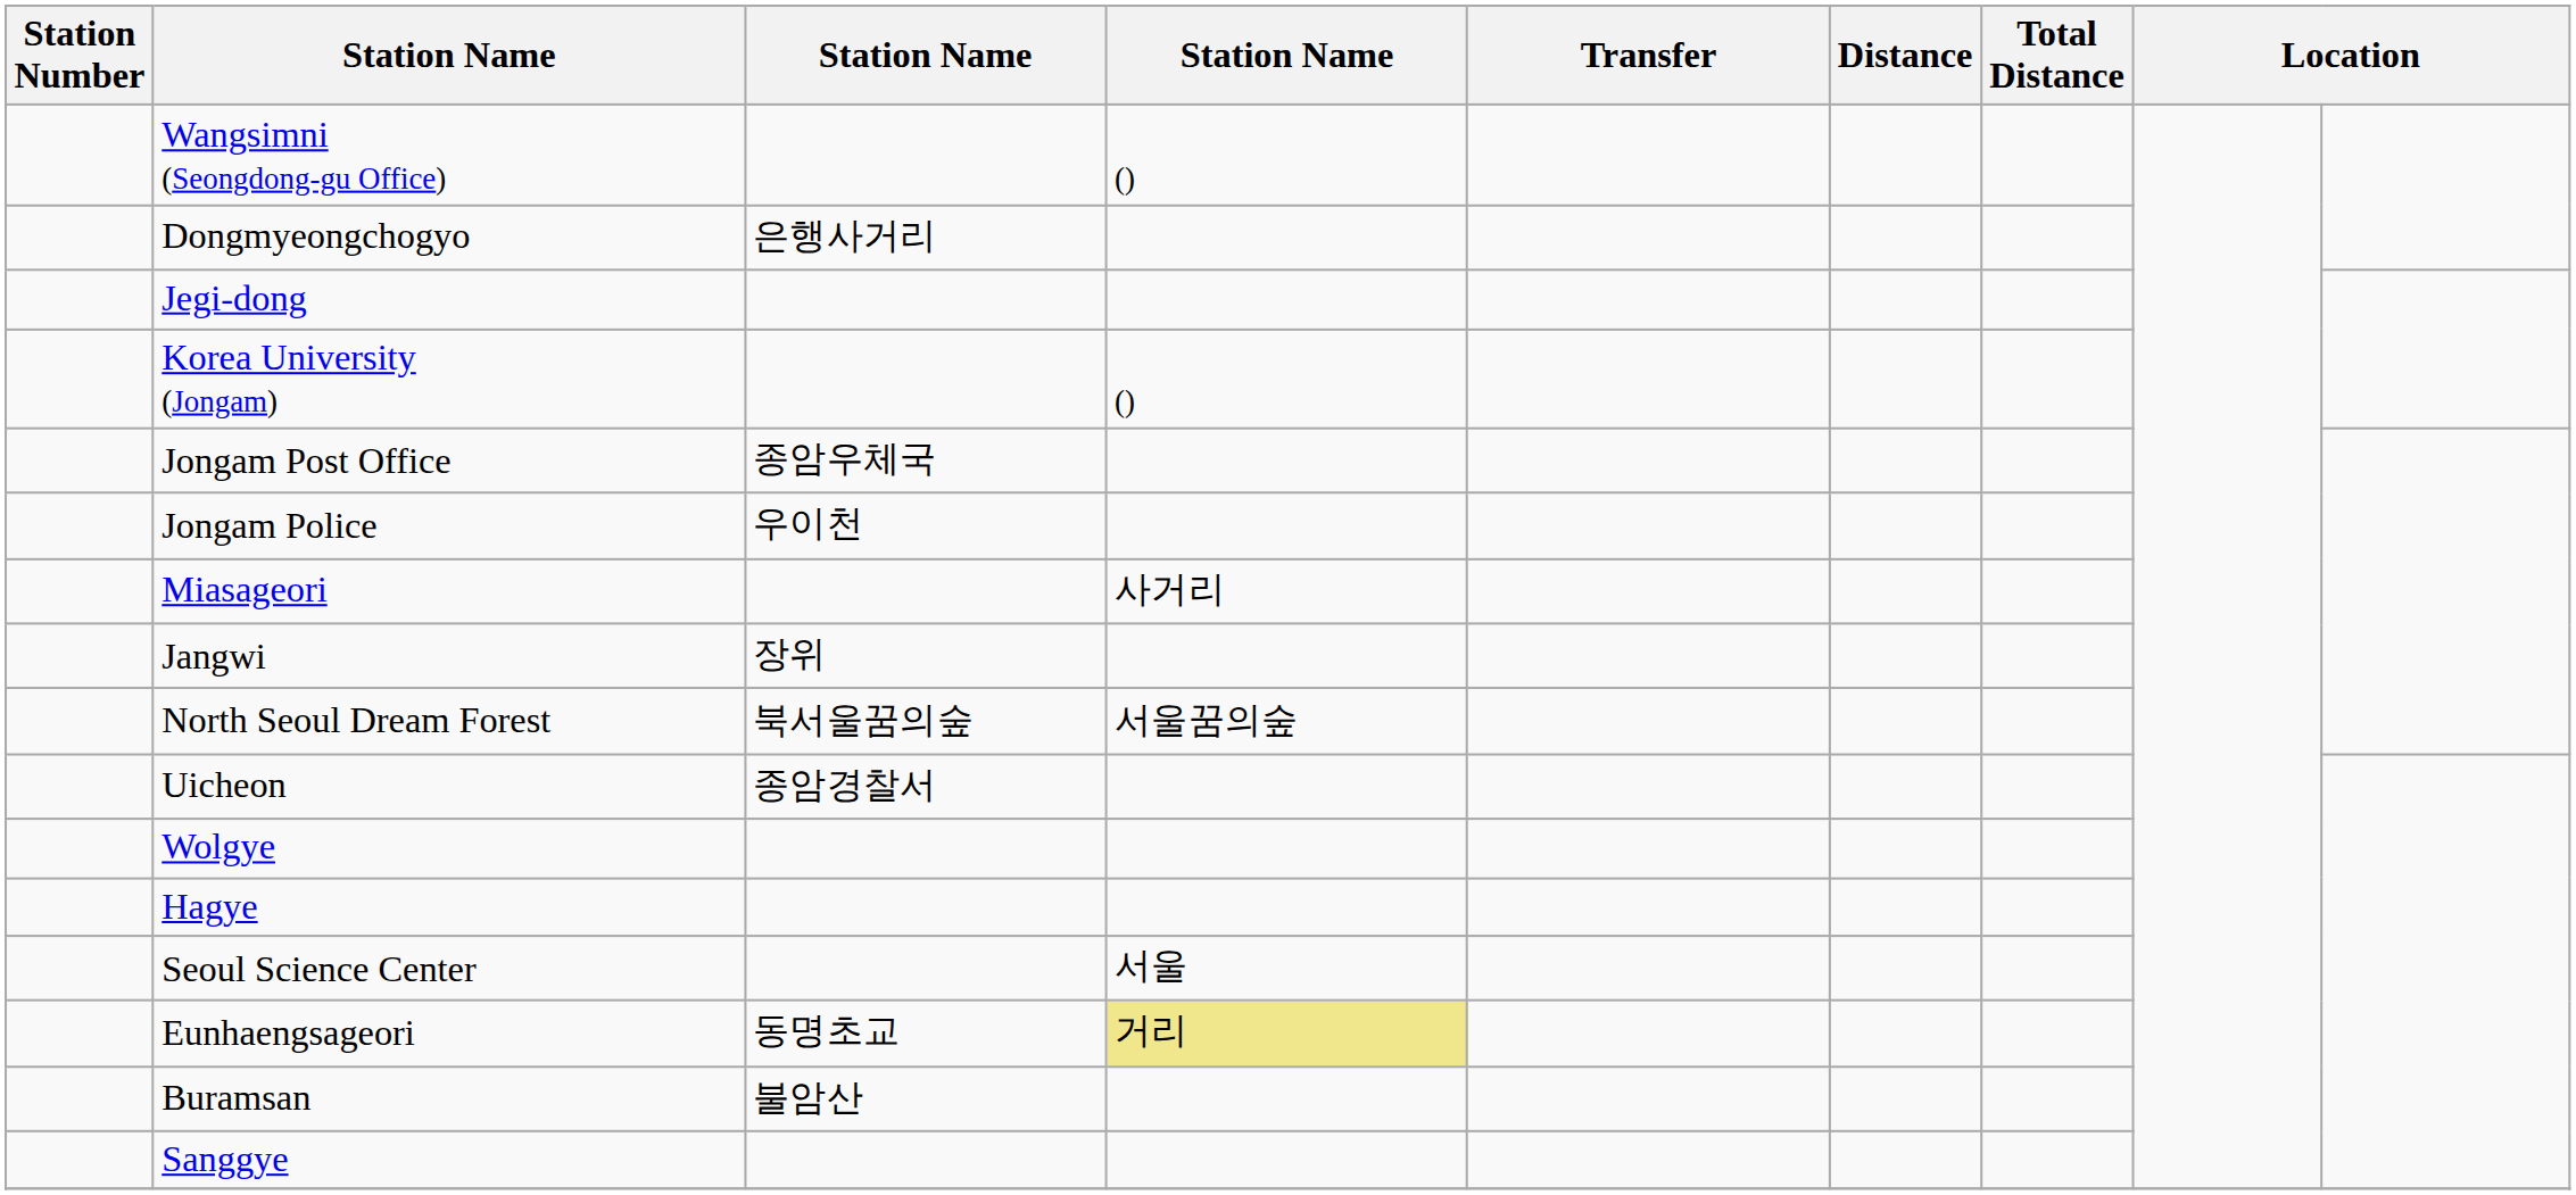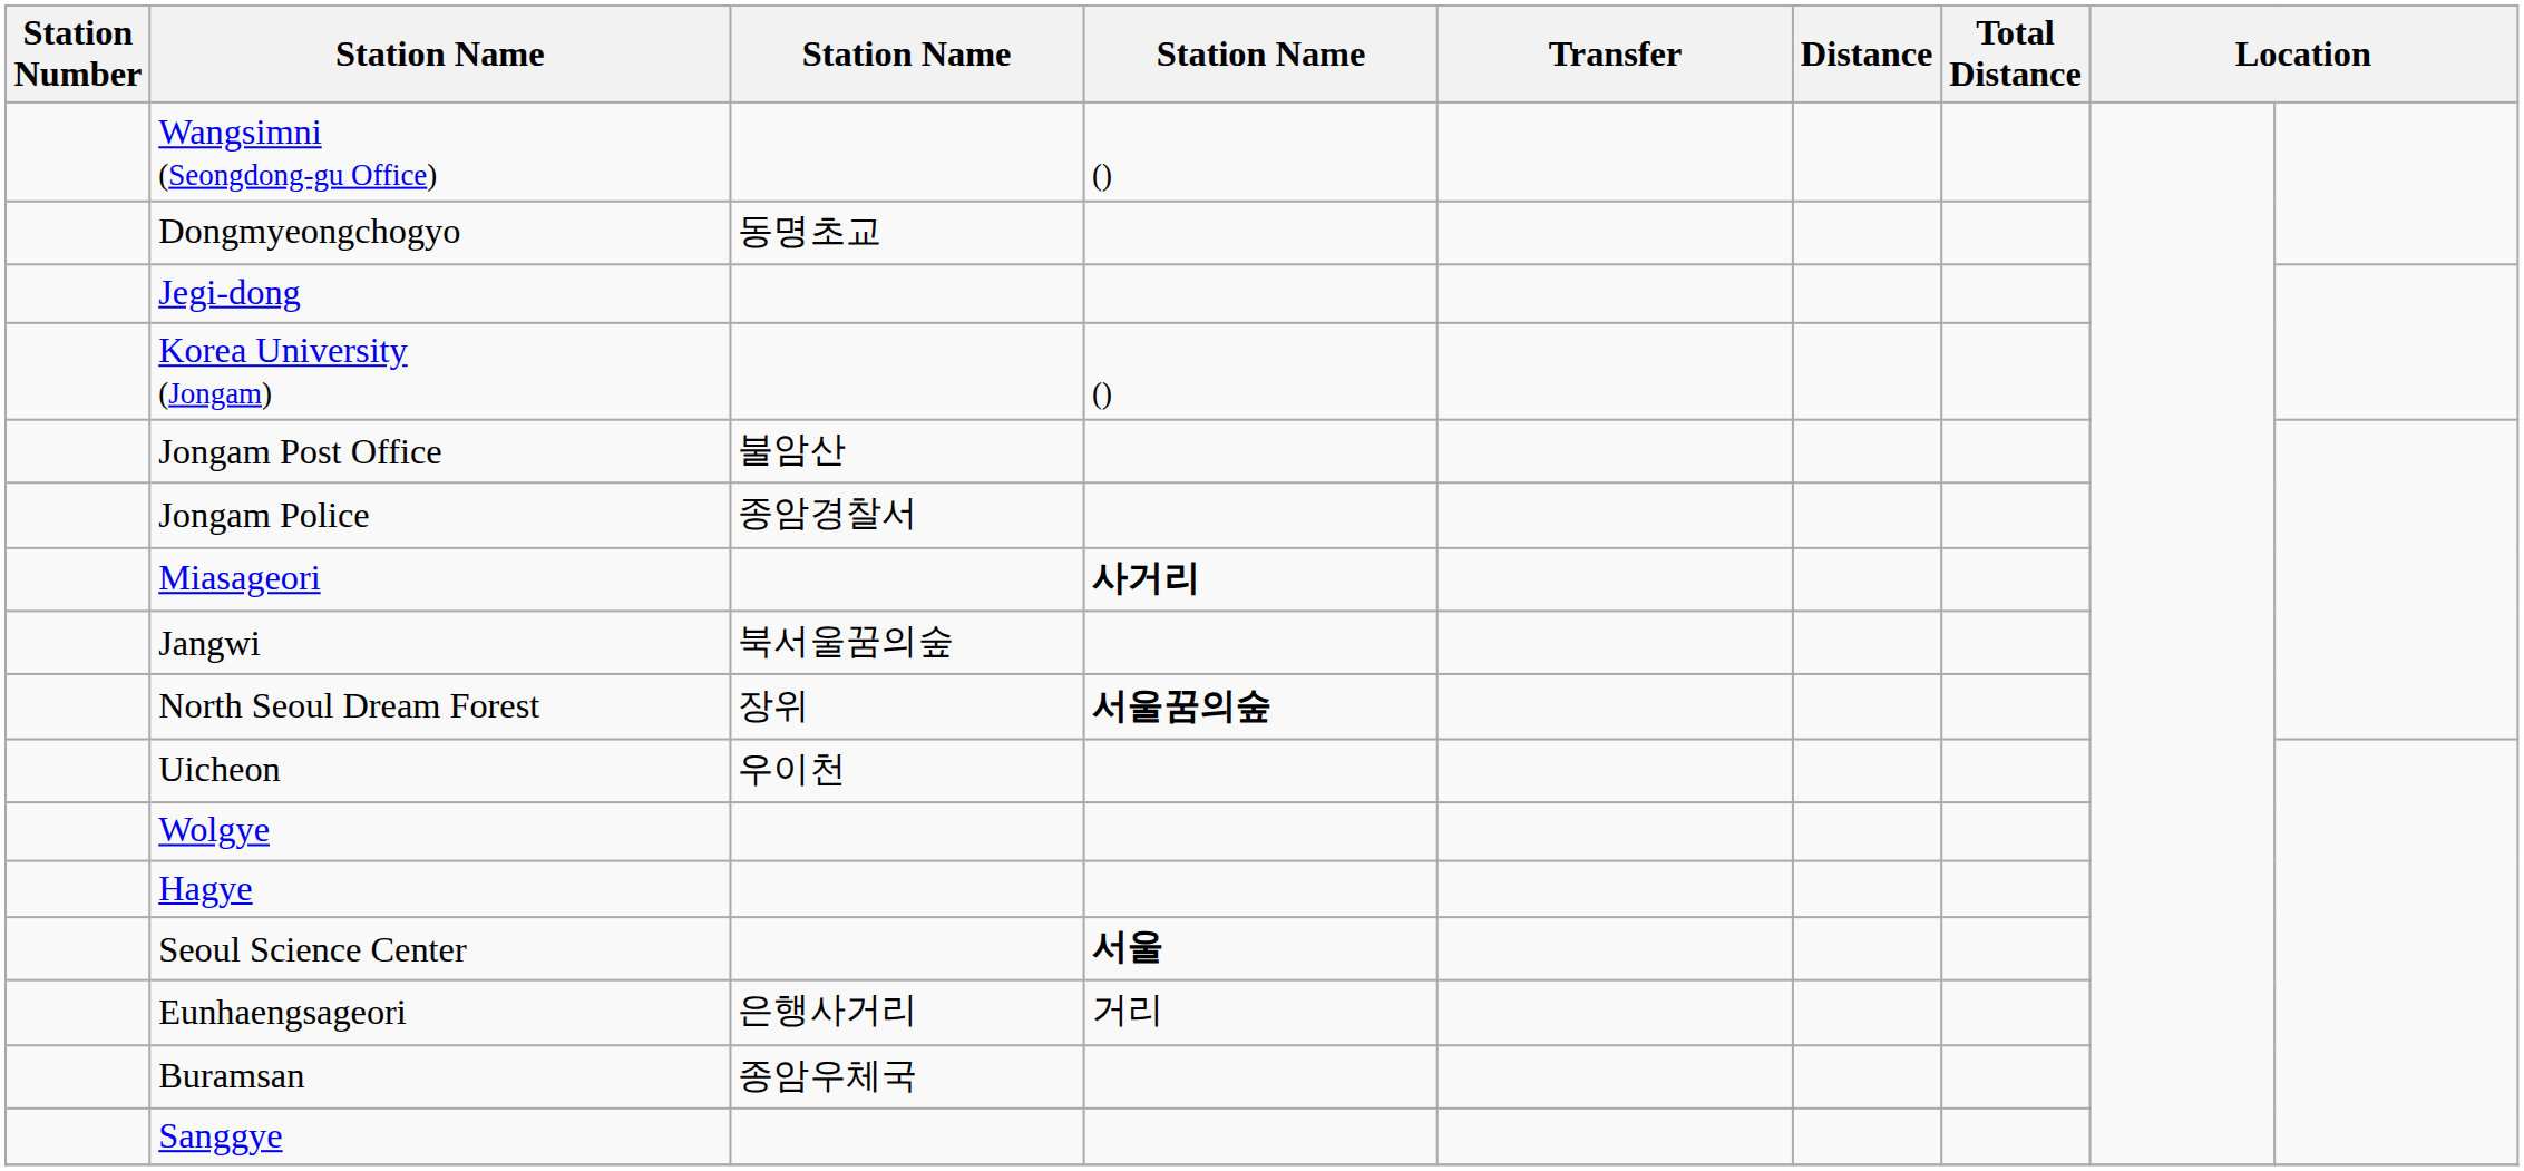 <table class="wikitable">
 <tr>
 <th>Station<br>Number</th>
 <th width = "250pt">Station Name<br></th>
 <th width = "150pt">Station Name<br></th>
 <th width = "150pt">Station Name<br></th>
 <th width = "150pt">Transfer</th>
 <th>Distance<br></th>
 <th>Total<br>Distance</th>
 <th colspan = "3">Location</th>
 </tr>
 <tr>
 <td></td>
 <td><a href='#'>Wangsimni</a> <br><small>(<a href='#'>Seongdong-gu Office</a>)</small></td>
 <td></td>
 <td> <br><small>()</small></td>
 <td>   </td>
 <td></td>
 <td></td>
 <td rowspan = "16" width = "75pt"></td>
 <td rowspan = "2" width = "100pt"></td>
 </tr>
 <tr>
 <td></td>
 <td>Dongmyeongchogyo</td>
-<td>은행사거리</td>
+<td>동명초교</td>
 <td></td>
 <td></td>
 <td></td>
 <td></td>
 </tr>
 <tr>
 <td></td>
 <td><a href='#'>Jegi-dong</a></td>
 <td></td>
 <td></td>
 <td></td>
 <td></td>
 <td></td>
 <td rowspan = "2" width = "100pt"></td>
 </tr>
 <tr>
 <td></td>
 <td><a href='#'>Korea University</a> <br><small>(<a href='#'>Jongam</a>)</small></td>
 <td></td>
 <td> <br><small>()</small></td>
 <td></td>
 <td></td>
 <td></td>
 </tr>
 <tr>
 <td></td>
 <td>Jongam Post Office</td>
-<td>종암우체국</td>
+<td>불암산</td>
 <td></td>
 <td></td>
 <td></td>
 <td></td>
 <td rowspan = "5" width = "100pt"></td>
 </tr>
 <tr>
 <td></td>
 <td>Jongam Police</td>
-<td>우이천</td>
+<td>종암경찰서</td>
 <td></td>
 <td></td>
 <td></td>
 <td></td>
 </tr>
 <tr>
 <td></td>
 <td><a href='#'>Miasageori</a></td>
 <td></td>
-<td>사거리</td>
+<td><strong>사거리</strong></td>
 <td></td>
 <td></td>
 <td></td>
 </tr>
 <tr>
 <td></td>
 <td>Jangwi</td>
-<td>장위</td>
+<td>북서울꿈의숲</td>
 <td></td>
 <td></td>
 <td></td>
 <td></td>
 </tr>
 <tr>
 <td></td>
 <td>North Seoul Dream Forest</td>
-<td>북서울꿈의숲</td>
-<td>서울꿈의숲</td>
+<td>장위</td>
+<td><strong>서울꿈의숲</strong></td>
 <td></td>
 <td></td>
 <td></td>
 </tr>
 <tr>
 <td></td>
 <td>Uicheon</td>
-<td>종암경찰서</td>
+<td>우이천</td>
 <td></td>
 <td></td>
 <td></td>
 <td></td>
 <td rowspan = "7" width = "100pt"></td>
 </tr>
 <tr>
 <td></td>
 <td><a href='#'>Wolgye</a></td>
 <td></td>
 <td></td>
 <td></td>
 <td></td>
 <td></td>
 </tr>
 <tr>
 <td></td>
 <td><a href='#'>Hagye</a></td>
 <td></td>
 <td></td>
 <td></td>
 <td></td>
 <td></td>
 </tr>
 <tr>
 <td></td>
 <td>Seoul Science Center</td>
 <td></td>
-<td>서울</td>
+<td><strong>서울</strong></td>
 <td></td>
 <td></td>
 <td></td>
 </tr>
 <tr>
 <td></td>
 <td>Eunhaengsageori</td>
-<td>동명초교</td>
-<td style="background: khaki;">거리</td>
+<td>은행사거리</td>
+<td>거리</td>
 <td></td>
 <td></td>
 <td></td>
 </tr>
 <tr>
 <td></td>
 <td>Buramsan</td>
-<td>불암산</td>
+<td>종암우체국</td>
 <td></td>
 <td></td>
 <td></td>
 <td></td>
 </tr>
 <tr>
 <td></td>
 <td><a href='#'>Sanggye</a></td>
 <td></td>
 <td></td>
 <td></td>
 <td></td>
 <td></td>
 </tr>
 <tr>
 </tr>
 <tr>
 </tr>
 </table>
